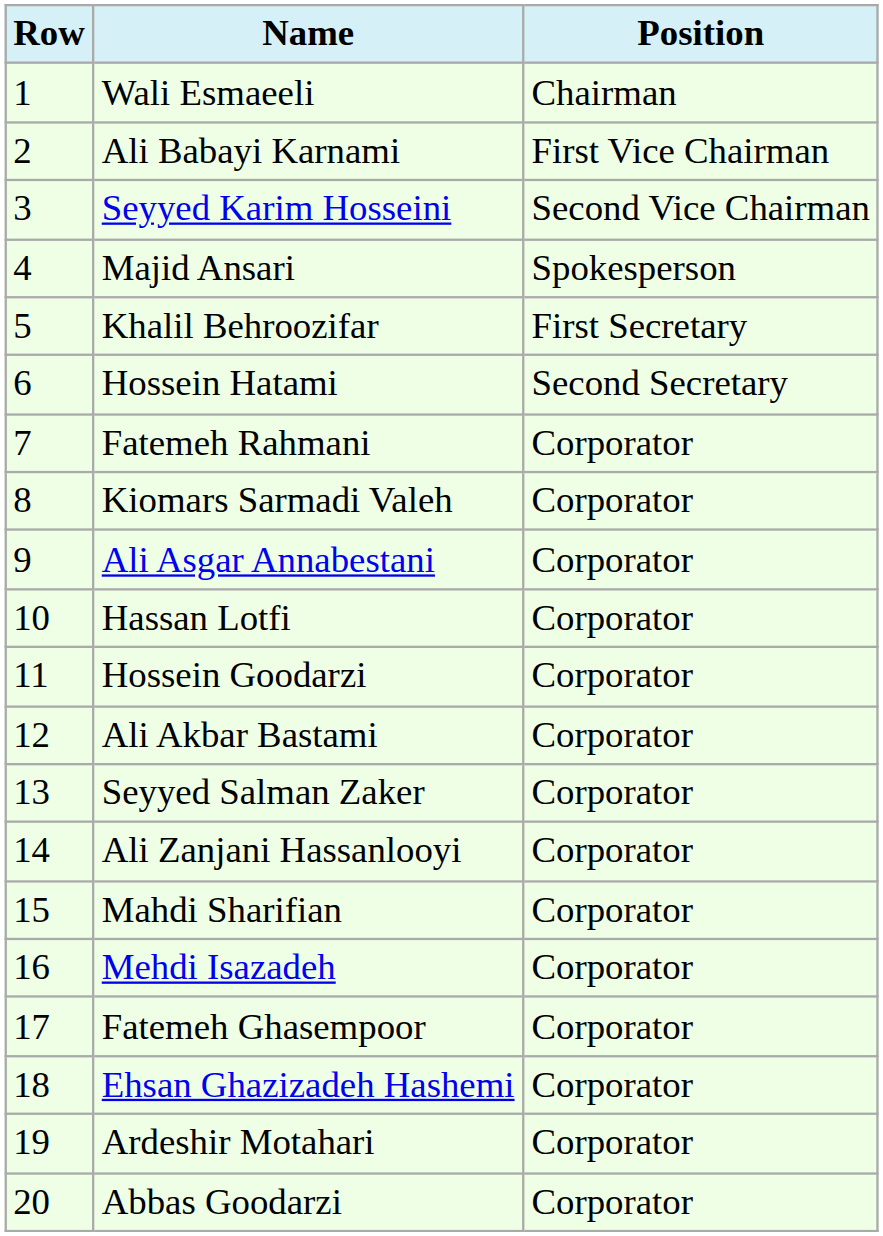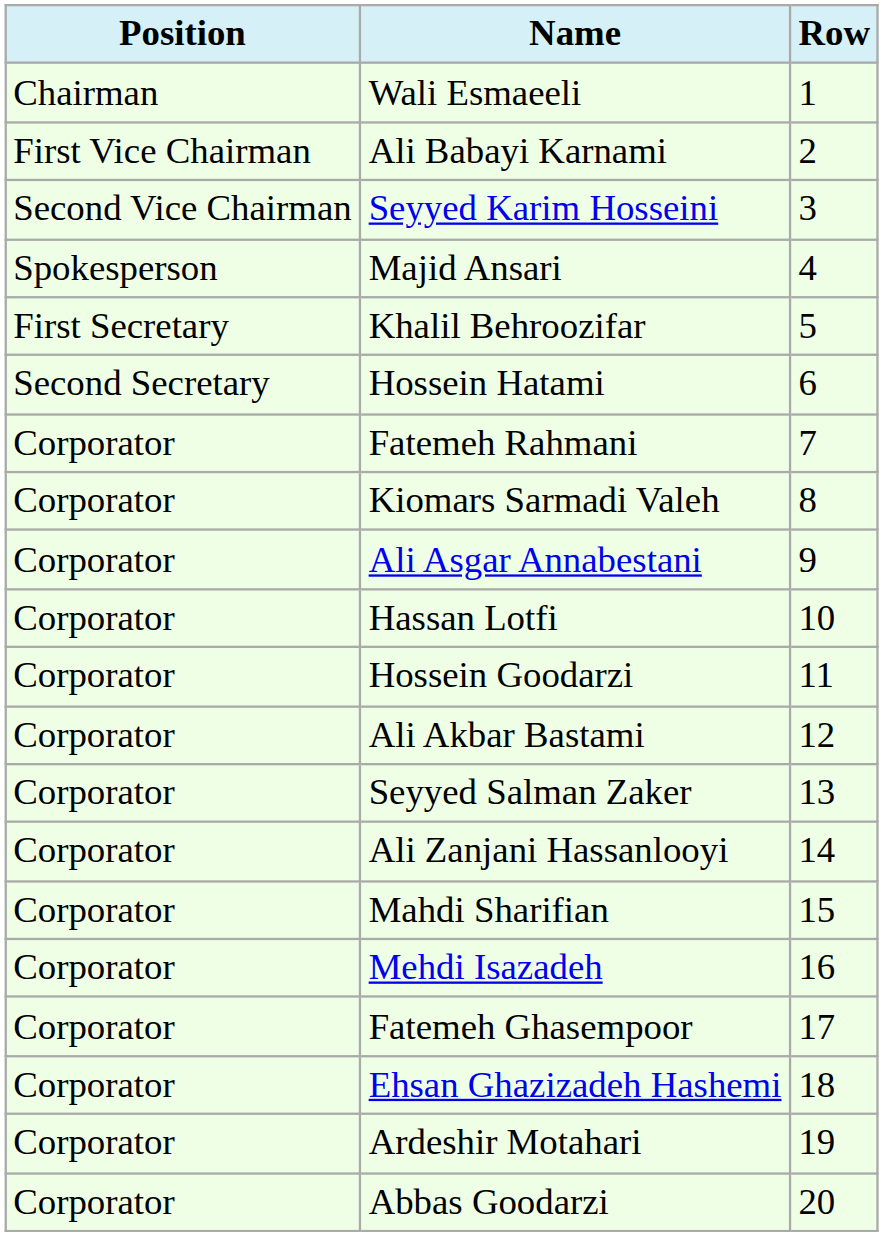 <table class="wikitable" style="background-color:#eeffe6; margin: 1em auto 1em auto">
 <tr>
+<td align="center" style="background:#d5f0f7;"><strong>Position</strong></td>
+<td align="center" style="background:#d5f0f7;"><strong>Name</strong></td>
 <td align="center" style="background:#d5f0f7;"><strong>Row</strong></td>
-<td align="center" style="background:#d5f0f7;"><strong>Name</strong></td>
-<td align="center" style="background:#d5f0f7;"><strong>Position</strong></td>
 </tr>
 <tr>
+<td>Chairman</td>
+<td>Wali Esmaeeli</td>
 <td>1</td>
-<td>Wali Esmaeeli</td>
-<td>Chairman</td>
 </tr>
 <tr>
+<td>First Vice Chairman</td>
+<td>Ali Babayi Karnami</td>
 <td>2</td>
-<td>Ali Babayi Karnami</td>
-<td>First Vice Chairman</td>
 </tr>
 <tr>
+<td>Second Vice Chairman</td>
+<td><a href='#'>Seyyed Karim Hosseini</a></td>
 <td>3</td>
-<td><a href='#'>Seyyed Karim Hosseini</a></td>
-<td>Second Vice Chairman</td>
 </tr>
 <tr>
+<td>Spokesperson</td>
+<td>Majid Ansari</td>
 <td>4</td>
-<td>Majid Ansari</td>
-<td>Spokesperson</td>
 </tr>
 <tr>
+<td>First Secretary</td>
+<td>Khalil Behroozifar</td>
 <td>5</td>
-<td>Khalil Behroozifar</td>
-<td>First Secretary</td>
 </tr>
 <tr>
+<td>Second Secretary</td>
+<td>Hossein Hatami</td>
 <td>6</td>
-<td>Hossein Hatami</td>
-<td>Second Secretary</td>
 </tr>
 <tr>
+<td>Corporator</td>
+<td>Fatemeh Rahmani</td>
 <td>7</td>
-<td>Fatemeh Rahmani</td>
-<td>Corporator</td>
 </tr>
 <tr>
+<td>Corporator</td>
+<td>Kiomars Sarmadi Valeh</td>
 <td>8</td>
-<td>Kiomars Sarmadi Valeh</td>
-<td>Corporator</td>
 </tr>
 <tr>
+<td>Corporator</td>
+<td><a href='#'>Ali Asgar Annabestani</a></td>
 <td>9</td>
-<td><a href='#'>Ali Asgar Annabestani</a></td>
-<td>Corporator</td>
 </tr>
 <tr>
+<td>Corporator</td>
+<td>Hassan Lotfi</td>
 <td>10</td>
-<td>Hassan Lotfi</td>
-<td>Corporator</td>
 </tr>
 <tr>
+<td>Corporator</td>
+<td>Hossein Goodarzi</td>
 <td>11</td>
-<td>Hossein Goodarzi</td>
-<td>Corporator</td>
 </tr>
 <tr>
+<td>Corporator</td>
+<td>Ali Akbar Bastami</td>
 <td>12</td>
-<td>Ali Akbar Bastami</td>
-<td>Corporator</td>
 </tr>
 <tr>
+<td>Corporator</td>
+<td>Seyyed Salman Zaker</td>
 <td>13</td>
-<td>Seyyed Salman Zaker</td>
-<td>Corporator</td>
 </tr>
 <tr>
+<td>Corporator</td>
+<td>Ali Zanjani Hassanlooyi</td>
 <td>14</td>
-<td>Ali Zanjani Hassanlooyi</td>
-<td>Corporator</td>
 </tr>
 <tr>
+<td>Corporator</td>
+<td>Mahdi Sharifian</td>
 <td>15</td>
-<td>Mahdi Sharifian</td>
-<td>Corporator</td>
 </tr>
 <tr>
+<td>Corporator</td>
+<td><a href='#'>Mehdi Isazadeh</a></td>
 <td>16</td>
-<td><a href='#'>Mehdi Isazadeh</a></td>
-<td>Corporator</td>
 </tr>
 <tr>
+<td>Corporator</td>
+<td>Fatemeh Ghasempoor</td>
 <td>17</td>
-<td>Fatemeh Ghasempoor</td>
-<td>Corporator</td>
 </tr>
 <tr>
+<td>Corporator</td>
+<td><a href='#'>Ehsan Ghazizadeh Hashemi</a></td>
 <td>18</td>
-<td><a href='#'>Ehsan Ghazizadeh Hashemi</a></td>
-<td>Corporator</td>
 </tr>
 <tr>
+<td>Corporator</td>
+<td>Ardeshir Motahari</td>
 <td>19</td>
-<td>Ardeshir Motahari</td>
-<td>Corporator</td>
 </tr>
 <tr>
+<td>Corporator</td>
+<td>Abbas Goodarzi</td>
 <td>20</td>
-<td>Abbas Goodarzi</td>
-<td>Corporator</td>
 </tr>
 </table>
